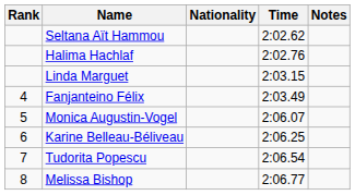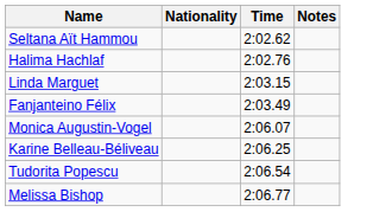 <table class="wikitable sortable" style="text-align:center;font-size:95%">
 <tr>
-<th>Rank</th>
 <th>Name</th>
 <th>Nationality</th>
 <th>Time</th>
 <th>Notes</th>
 </tr>
 <tr>
-<td></td>
 <td align=left><a href='#'>Seltana Aït Hammou</a></td>
 <td align=left></td>
 <td>2:02.62</td>
 <td></td>
 </tr>
 <tr>
-<td></td>
 <td align=left><a href='#'>Halima Hachlaf</a></td>
 <td align=left></td>
 <td>2:02.76</td>
 <td></td>
 </tr>
 <tr>
-<td></td>
 <td align=left><a href='#'>Linda Marguet</a></td>
 <td align=left></td>
 <td>2:03.15</td>
 <td></td>
 </tr>
 <tr>
-<td>4</td>
 <td align=left><a href='#'>Fanjanteino Félix</a></td>
 <td align=left></td>
 <td>2:03.49</td>
 <td></td>
 </tr>
 <tr>
-<td>5</td>
 <td align=left><a href='#'>Monica Augustin-Vogel</a></td>
 <td align=left></td>
 <td>2:06.07</td>
 <td></td>
 </tr>
 <tr>
-<td>6</td>
 <td align=left><a href='#'>Karine Belleau-Béliveau</a></td>
 <td align=left></td>
 <td>2:06.25</td>
 <td></td>
 </tr>
 <tr>
-<td>7</td>
 <td align=left><a href='#'>Tudorita Popescu</a></td>
 <td align=left></td>
 <td>2:06.54</td>
 <td></td>
 </tr>
 <tr>
-<td>8</td>
 <td align=left><a href='#'>Melissa Bishop</a></td>
 <td align=left></td>
 <td>2:06.77</td>
 <td></td>
 </tr>
 </table>
